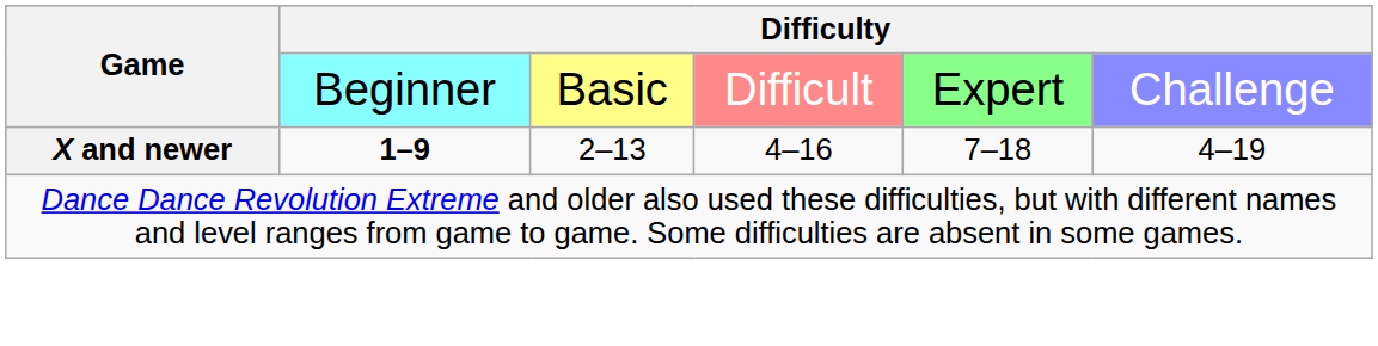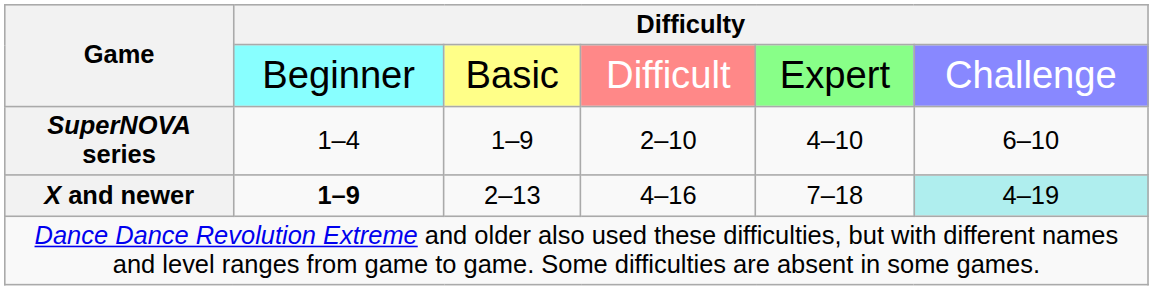 <table class="wikitable" style="max-width: 45em;">
 <tr>
 <th rowspan="2" style="width: 20%;">Game</th>
 <th colspan="5"  style="width: 80%;">Difficulty</th>
 </tr>
 <tr style="text-align: center; font-size: 1.5em;">
 <td style="background: #88ffff;">Beginner</td>
 <td style="background: #ffff88;">Basic</td>
 <td style="background: #ff8888; color: white;">Difficult</td>
 <td style="background: #88ff88;">Expert</td>
 <td style="background: #8888ff; color: white;">Challenge</td>
 </tr>
 <tr style="text-align: center;">
+<th><em>SuperNOVA</em> series </th>
+<td>1–4</td>
+<td>1–9</td>
+<td>2–10</td>
+<td>4–10</td>
+<td>6–10</td>
+</tr>
+<tr style="text-align: center;">
 <th><em>X</em> and newer</th>
 <td><strong>1–9</strong></td>
 <td>2–13</td>
 <td>4–16</td>
 <td>7–18</td>
-<td>4–19</td>
+<td style="background: paleturquoise;">4–19</td>
 </tr>
 <tr style="text-align: center;">
 <td colspan="6"> <em><a href='#'>Dance Dance Revolution Extreme</a></em> and older also used these difficulties, but with different names and level ranges from game to game. Some difficulties are absent in some games.</td>
 </tr>
 </table>
